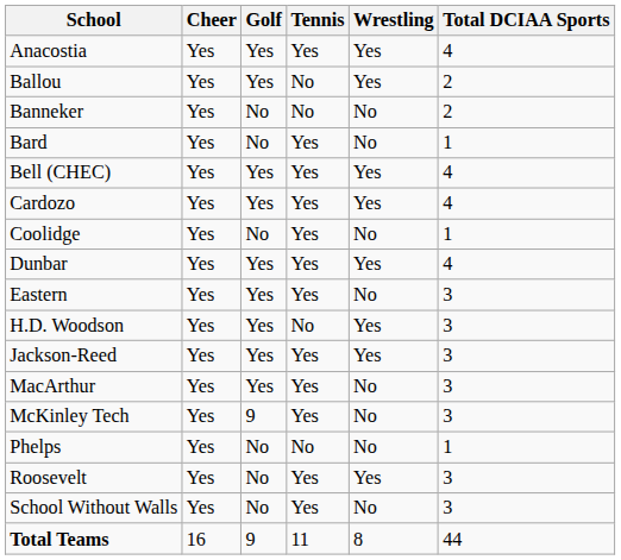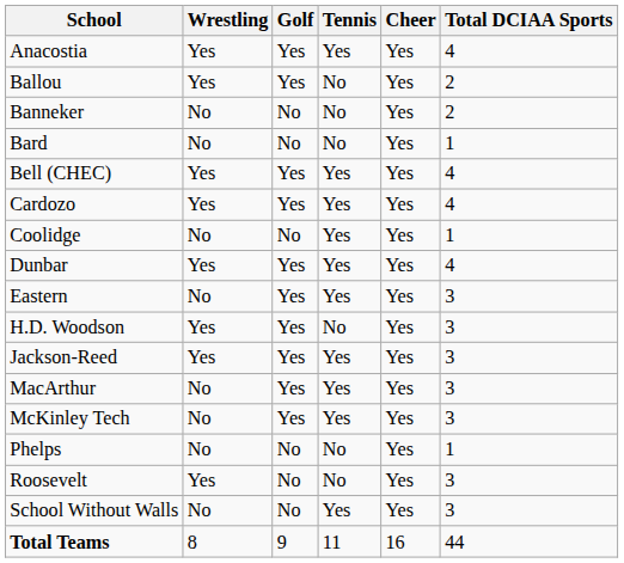 <table class="wikitable sortable">
 <tr>
 <th>School</th>
-<th>Cheer</th>
+<th>Wrestling</th>
 <th>Golf</th>
 <th>Tennis</th>
-<th>Wrestling</th>
+<th>Cheer</th>
 <th>Total DCIAA Sports</th>
 </tr>
 <tr>
 <td>Anacostia</td>
 <td>Yes</td>
 <td>Yes</td>
 <td>Yes</td>
 <td>Yes</td>
 <td>4</td>
 </tr>
 <tr>
 <td>Ballou</td>
 <td>Yes</td>
 <td>Yes</td>
 <td>No</td>
 <td>Yes</td>
 <td>2</td>
 </tr>
 <tr>
 <td>Banneker</td>
-<td>Yes</td>
 <td>No</td>
 <td>No</td>
 <td>No</td>
+<td>Yes</td>
 <td>2</td>
 </tr>
 <tr>
 <td>Bard</td>
-<td>Yes</td>
+<td>No</td>
+<td>No</td>
 <td>No</td>
 <td>Yes</td>
-<td>No</td>
 <td>1</td>
 </tr>
 <tr>
 <td>Bell (CHEC)</td>
 <td>Yes</td>
 <td>Yes</td>
 <td>Yes</td>
 <td>Yes</td>
 <td>4</td>
 </tr>
 <tr>
 <td>Cardozo</td>
 <td>Yes</td>
 <td>Yes</td>
 <td>Yes</td>
 <td>Yes</td>
 <td>4</td>
 </tr>
 <tr>
 <td>Coolidge</td>
-<td>Yes</td>
+<td>No</td>
 <td>No</td>
 <td>Yes</td>
-<td>No</td>
+<td>Yes</td>
 <td>1</td>
 </tr>
 <tr>
 <td>Dunbar</td>
 <td>Yes</td>
 <td>Yes</td>
 <td>Yes</td>
 <td>Yes</td>
 <td>4</td>
 </tr>
 <tr>
 <td>Eastern</td>
+<td>No</td>
 <td>Yes</td>
 <td>Yes</td>
 <td>Yes</td>
-<td>No</td>
 <td>3</td>
 </tr>
 <tr>
 <td>H.D. Woodson</td>
 <td>Yes</td>
 <td>Yes</td>
 <td>No</td>
 <td>Yes</td>
 <td>3</td>
 </tr>
 <tr>
 <td>Jackson-Reed</td>
 <td>Yes</td>
 <td>Yes</td>
 <td>Yes</td>
 <td>Yes</td>
 <td>3</td>
 </tr>
 <tr>
 <td>MacArthur</td>
+<td>No</td>
 <td>Yes</td>
 <td>Yes</td>
 <td>Yes</td>
-<td>No</td>
 <td>3</td>
 </tr>
 <tr>
 <td>McKinley Tech</td>
+<td>No</td>
 <td>Yes</td>
-<td>9</td>
 <td>Yes</td>
-<td>No</td>
+<td>Yes</td>
 <td>3</td>
 </tr>
 <tr>
 <td>Phelps</td>
-<td>Yes</td>
 <td>No</td>
 <td>No</td>
 <td>No</td>
+<td>Yes</td>
 <td>1</td>
 </tr>
 <tr>
 <td>Roosevelt</td>
 <td>Yes</td>
 <td>No</td>
+<td>No</td>
+<td>Yes</td>
+<td>3</td>
+</tr>
+<tr>
+<td>School Without Walls</td>
+<td>No</td>
+<td>No</td>
 <td>Yes</td>
 <td>Yes</td>
 <td>3</td>
 </tr>
 <tr>
-<td>School Without Walls</td>
-<td>Yes</td>
-<td>No</td>
-<td>Yes</td>
-<td>No</td>
-<td>3</td>
-</tr>
-<tr>
 <td><strong>Total Teams</strong></td>
-<td>16</td>
+<td>8</td>
 <td>9</td>
 <td>11</td>
-<td>8</td>
+<td>16</td>
 <td>44</td>
 </tr>
 </table>
